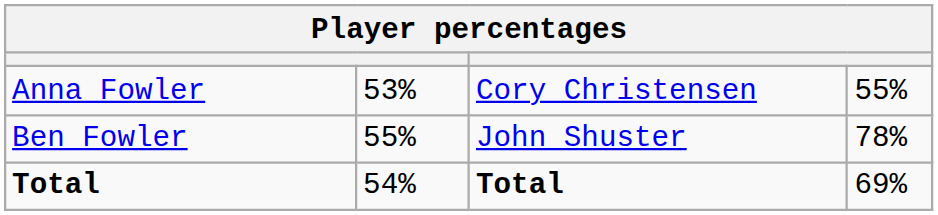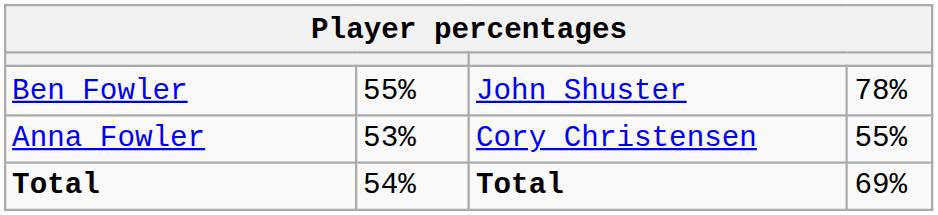 <table class="wikitable">
 <tr>
 <th colspan=4 width=400>Player percentages</th>
 </tr>
 <tr>
 <th colspan=2 width=200 style="white-space:nowrap;"></th>
 <th colspan=2 width=200 style="white-space:nowrap;"></th>
 </tr>
 <tr>
+<td><a href='#'>Ben Fowler</a></td>
+<td>55%</td>
+<td><a href='#'>John Shuster</a></td>
+<td>78%</td>
+</tr>
+<tr>
 <td><a href='#'>Anna Fowler</a></td>
 <td>53%</td>
 <td><a href='#'>Cory Christensen</a></td>
 <td>55%</td>
-</tr>
-<tr>
-<td><a href='#'>Ben Fowler</a></td>
-<td>55%</td>
-<td><a href='#'>John Shuster</a></td>
-<td>78%</td>
 </tr>
 <tr>
 <td><strong>Total</strong></td>
 <td>54%</td>
 <td><strong>Total</strong></td>
 <td>69%</td>
 </tr>
 </table>
